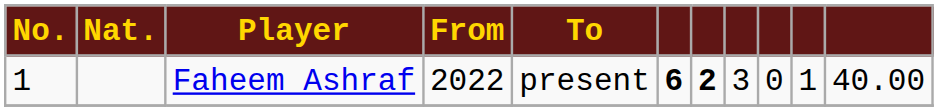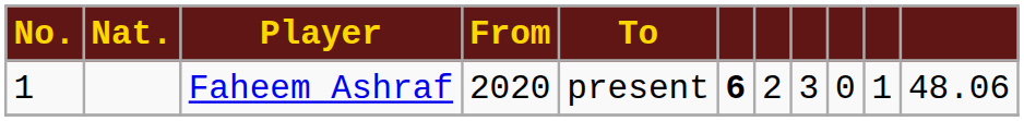 <table class="wikitable sortable" style="font-size:100%">
 <tr>
 <th style="background:#601615; color:gold;">No.</th>
 <th style="background:#601615; color:gold;">Nat.</th>
 <th style="background:#601615; color:gold;">Player</th>
 <th style="background:#601615; color:gold;">From</th>
 <th style="background:#601615; color:gold;">To</th>
 <th style="background:#601615; color:gold;"></th>
 <th style="background:#601615; color:gold;"></th>
 <th style="background:#601615; color:gold;"></th>
 <th style="background:#601615; color:gold;"></th>
 <th style="background:#601615; color:gold;"></th>
 <th style="background:#601615; color:gold;"></th>
 </tr>
 <tr>
 <td>1</td>
 <td></td>
 <td><a href='#'>Faheem Ashraf</a></td>
-<td>2022</td>
+<td>2020</td>
 <td>present</td>
 <td><strong>6</strong></td>
-<td><strong>2</strong></td>
+<td>2</td>
 <td>3</td>
 <td>0</td>
 <td>1</td>
-<td>40.00</td>
+<td>48.06</td>
 </tr>
 <tr>
 </tr>
 </table>
